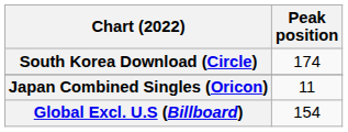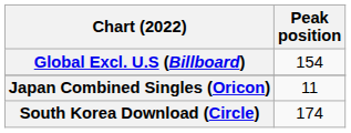 <table class="wikitable sortable plainrowheaders" style="text-align:center;">
 <tr>
 <th scope="col">Chart (2022)</th>
 <th scope="col">Peak<br>position</th>
 </tr>
 <tr>
-<th scope="row">South Korea Download (<a href='#'>Circle</a>)</th>
-<td>174</td>
+<th scope="row"><a href='#'>Global Excl. U.S</a> (<em><a href='#'>Billboard</a></em>)</th>
+<td>154</td>
 </tr>
 <tr>
 </tr>
 <tr>
 <th scope="row">Japan Combined Singles (<a href='#'>Oricon</a>)</th>
 <td>11</td>
 </tr>
 <tr>
-<th scope="row"><a href='#'>Global Excl. U.S</a> (<em><a href='#'>Billboard</a></em>)</th>
-<td>154</td>
+<th scope="row">South Korea Download (<a href='#'>Circle</a>)</th>
+<td>174</td>
 </tr>
 </table>
